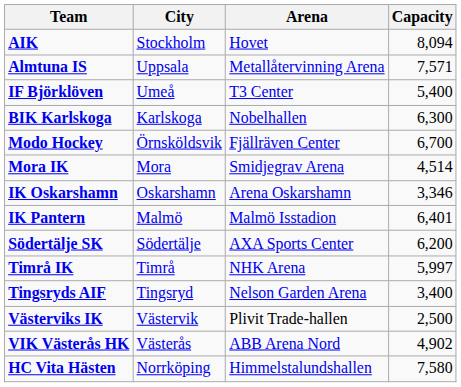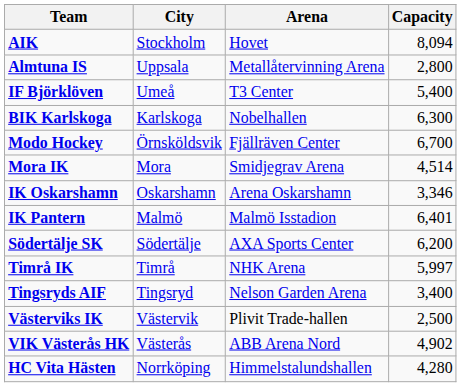 <table class="wikitable sortable">
 <tr>
 <th>Team</th>
 <th>City</th>
 <th>Arena</th>
 <th>Capacity</th>
 </tr>
 <tr>
 <td><strong><a href='#'>AIK</a></strong></td>
 <td><a href='#'>Stockholm</a></td>
 <td><a href='#'>Hovet</a></td>
 <td align="right">8,094</td>
 </tr>
 <tr>
 <td><strong><a href='#'>Almtuna IS</a></strong></td>
 <td><a href='#'>Uppsala</a></td>
 <td><a href='#'>Metallåtervinning Arena</a></td>
-<td align="right">7,571</td>
+<td align="right">2,800</td>
 </tr>
 <tr>
 <td><strong><a href='#'>IF Björklöven</a></strong></td>
 <td><a href='#'>Umeå</a></td>
 <td><a href='#'>T3 Center</a></td>
 <td align="right">5,400</td>
 </tr>
 <tr>
 <td><strong><a href='#'>BIK Karlskoga</a></strong></td>
 <td><a href='#'>Karlskoga</a></td>
 <td><a href='#'>Nobelhallen</a></td>
 <td align="right">6,300</td>
 </tr>
 <tr>
 <td><strong><a href='#'>Modo Hockey</a></strong></td>
 <td><a href='#'>Örnsköldsvik</a></td>
 <td><a href='#'>Fjällräven Center</a></td>
 <td align="right">6,700</td>
 </tr>
 <tr>
 <td><strong><a href='#'>Mora IK</a></strong></td>
 <td><a href='#'>Mora</a></td>
 <td><a href='#'>Smidjegrav Arena</a></td>
 <td align="right">4,514</td>
 </tr>
 <tr>
 <td><strong><a href='#'>IK Oskarshamn</a></strong></td>
 <td><a href='#'>Oskarshamn</a></td>
 <td><a href='#'>Arena Oskarshamn</a></td>
 <td align="right">3,346</td>
 </tr>
 <tr>
 <td><strong><a href='#'>IK Pantern</a></strong></td>
 <td><a href='#'>Malmö</a></td>
 <td><a href='#'>Malmö Isstadion</a></td>
 <td align="right">6,401</td>
 </tr>
 <tr>
 <td><strong><a href='#'>Södertälje SK</a></strong></td>
 <td><a href='#'>Södertälje</a></td>
 <td><a href='#'>AXA Sports Center</a></td>
 <td align="right">6,200</td>
 </tr>
 <tr>
 <td><strong><a href='#'>Timrå IK</a></strong></td>
 <td><a href='#'>Timrå</a></td>
 <td><a href='#'>NHK Arena</a></td>
 <td align="right">5,997</td>
 </tr>
 <tr>
 <td><strong><a href='#'>Tingsryds AIF</a></strong></td>
 <td><a href='#'>Tingsryd</a></td>
 <td><a href='#'>Nelson Garden Arena</a></td>
 <td align="right">3,400</td>
 </tr>
 <tr>
 <td><strong><a href='#'>Västerviks IK</a></strong></td>
 <td><a href='#'>Västervik</a></td>
 <td>Plivit Trade-hallen</td>
 <td align="right">2,500</td>
 </tr>
 <tr>
 <td><strong><a href='#'>VIK Västerås HK</a></strong></td>
 <td><a href='#'>Västerås</a></td>
 <td><a href='#'>ABB Arena Nord</a></td>
 <td align="right">4,902</td>
 </tr>
 <tr>
 <td><strong><a href='#'>HC Vita Hästen</a></strong></td>
 <td><a href='#'>Norrköping</a></td>
 <td><a href='#'>Himmelstalundshallen</a></td>
-<td align="right">7,580</td>
+<td align="right">4,280</td>
 </tr>
 </table>
